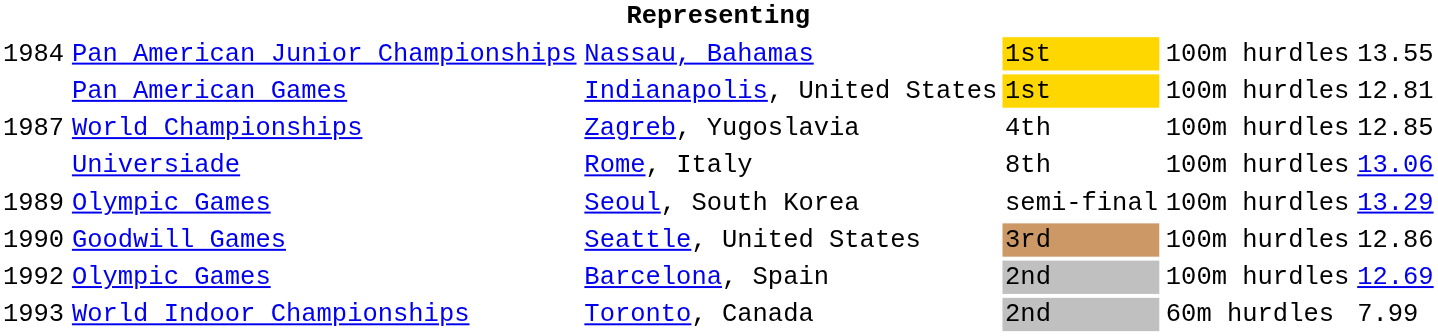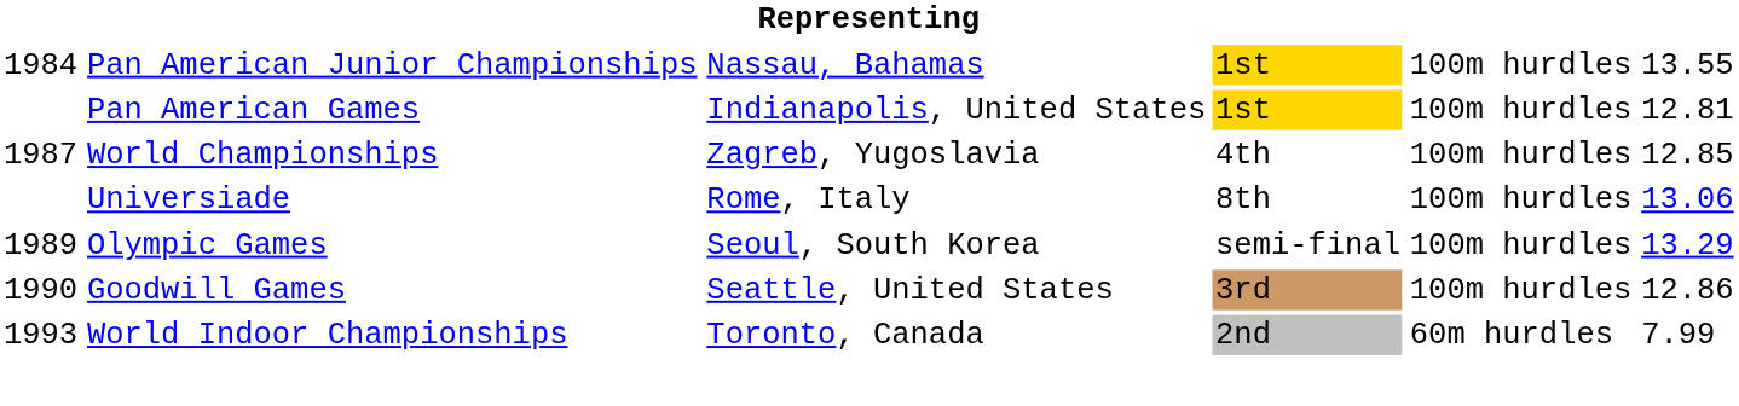 <table>
 <tr>
 <th colspan="6">Representing </th>
 </tr>
 <tr>
 <td>1984</td>
 <td><a href='#'>Pan American Junior Championships</a></td>
 <td><a href='#'>Nassau, Bahamas</a></td>
 <td bgcolor=gold>1st</td>
 <td>100m hurdles</td>
 <td>13.55</td>
 </tr>
 <tr>
 <td rowspan=3>1987</td>
 <td><a href='#'>Pan American Games</a></td>
 <td><a href='#'>Indianapolis</a>, United States</td>
 <td bgcolor=gold>1st</td>
 <td>100m hurdles</td>
 <td>12.81</td>
 </tr>
 <tr>
 <td><a href='#'>World Championships</a></td>
 <td><a href='#'>Zagreb</a>, Yugoslavia</td>
 <td>4th</td>
 <td>100m hurdles</td>
 <td>12.85</td>
 </tr>
 <tr>
 <td><a href='#'>Universiade</a></td>
 <td><a href='#'>Rome</a>, Italy</td>
 <td>8th</td>
 <td>100m hurdles</td>
 <td><a href='#'>13.06</a></td>
 </tr>
 <tr>
 <td>1989</td>
 <td><a href='#'>Olympic Games</a></td>
 <td><a href='#'>Seoul</a>, South Korea</td>
 <td>semi-final</td>
 <td>100m hurdles</td>
 <td><a href='#'>13.29</a></td>
 </tr>
 <tr>
 <td>1990</td>
 <td><a href='#'>Goodwill Games</a></td>
 <td><a href='#'>Seattle</a>, United States</td>
 <td bgcolor=cc9966>3rd</td>
 <td>100m hurdles</td>
 <td>12.86</td>
 </tr>
 <tr>
-<td>1992</td>
-<td><a href='#'>Olympic Games</a></td>
-<td><a href='#'>Barcelona</a>, Spain</td>
-<td bgcolor=silver>2nd</td>
-<td>100m hurdles</td>
-<td><a href='#'>12.69</a></td>
-</tr>
-<tr>
 <td>1993</td>
 <td><a href='#'>World Indoor Championships</a></td>
 <td><a href='#'>Toronto</a>, Canada</td>
 <td bgcolor=silver>2nd</td>
 <td>60m hurdles</td>
 <td>7.99</td>
 </tr>
 </table>
